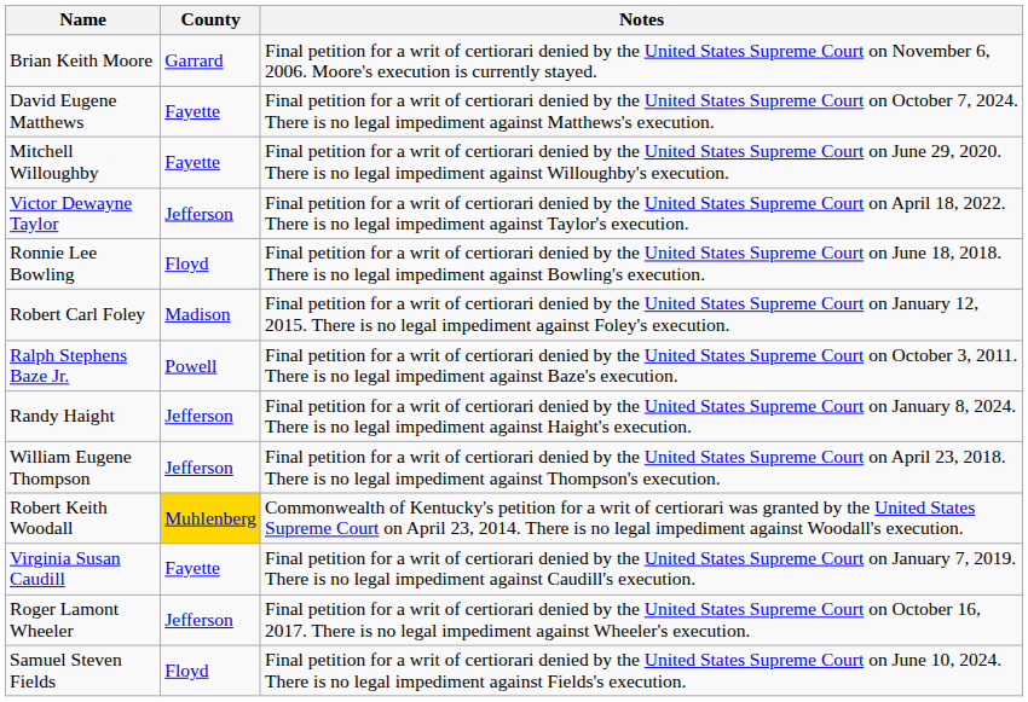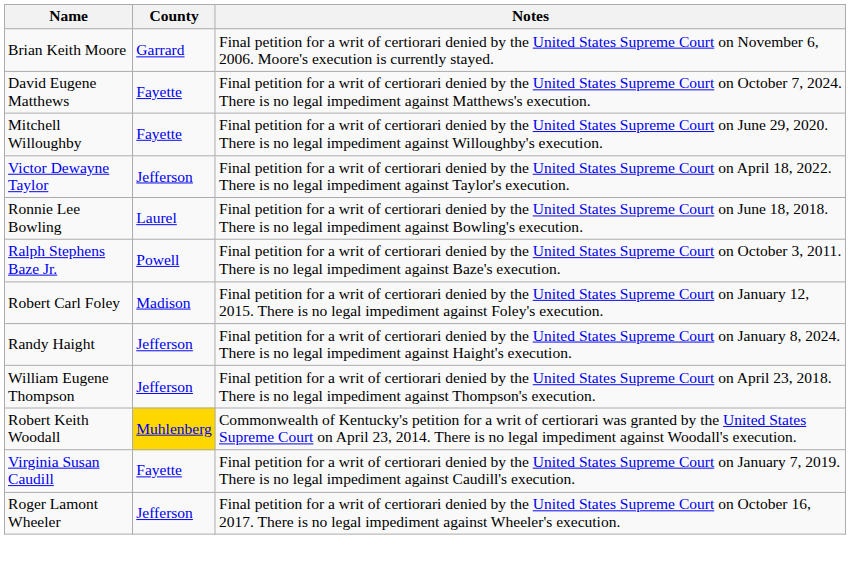 <table class="wikitable sortable">
 <tr>
 <th>Name</th>
 <th>County</th>
 <th>Notes</th>
 </tr>
 <tr>
 <td>Brian Keith Moore</td>
 <td><a href='#'>Garrard</a></td>
 <td>Final petition for a writ of certiorari denied by the <a href='#'>United States Supreme Court</a> on November 6, 2006. Moore's execution is currently stayed.</td>
 </tr>
 <tr>
 <td>David Eugene Matthews</td>
 <td><a href='#'>Fayette</a></td>
 <td>Final petition for a writ of certiorari denied by the <a href='#'>United States Supreme Court</a> on October 7, 2024. There is no legal impediment against Matthews's execution.</td>
 </tr>
 <tr>
 <td>Mitchell Willoughby</td>
 <td><a href='#'>Fayette</a></td>
 <td>Final petition for a writ of certiorari denied by the <a href='#'>United States Supreme Court</a> on June 29, 2020. There is no legal impediment against Willoughby's execution.</td>
 </tr>
 <tr>
 <td><a href='#'>Victor Dewayne Taylor</a></td>
 <td><a href='#'>Jefferson</a></td>
 <td>Final petition for a writ of certiorari denied by the <a href='#'>United States Supreme Court</a> on April 18, 2022. There is no legal impediment against Taylor's execution.</td>
 </tr>
 <tr>
 <td>Ronnie Lee Bowling</td>
-<td><a href='#'>Floyd</a></td>
+<td><a href='#'>Laurel</a></td>
 <td>Final petition for a writ of certiorari denied by the <a href='#'>United States Supreme Court</a> on June 18, 2018. There is no legal impediment against Bowling's execution.</td>
+</tr>
+<tr>
+<td><a href='#'>Ralph Stephens Baze Jr.</a></td>
+<td><a href='#'>Powell</a></td>
+<td>Final petition for a writ of certiorari denied by the <a href='#'>United States Supreme Court</a> on October 3, 2011. There is no legal impediment against Baze's execution.</td>
 </tr>
 <tr>
 <td>Robert Carl Foley</td>
 <td><a href='#'>Madison</a></td>
 <td>Final petition for a writ of certiorari denied by the <a href='#'>United States Supreme Court</a> on January 12, 2015. There is no legal impediment against Foley's execution.</td>
-</tr>
-<tr>
-<td><a href='#'>Ralph Stephens Baze Jr.</a></td>
-<td><a href='#'>Powell</a></td>
-<td>Final petition for a writ of certiorari denied by the <a href='#'>United States Supreme Court</a> on October 3, 2011. There is no legal impediment against Baze's execution.</td>
 </tr>
 <tr>
 <td>Randy Haight</td>
 <td><a href='#'>Jefferson</a></td>
 <td>Final petition for a writ of certiorari denied by the <a href='#'>United States Supreme Court</a> on January 8, 2024. There is no legal impediment against Haight's execution.</td>
 </tr>
 <tr>
 <td>William Eugene Thompson</td>
 <td><a href='#'>Jefferson</a></td>
 <td>Final petition for a writ of certiorari denied by the <a href='#'>United States Supreme Court</a> on April 23, 2018. There is no legal impediment against Thompson's execution.</td>
 </tr>
 <tr>
 <td>Robert Keith Woodall</td>
 <td style="background: gold;"><a href='#'>Muhlenberg</a></td>
 <td>Commonwealth of Kentucky's petition for a writ of certiorari was granted by the <a href='#'>United States Supreme Court</a> on April 23, 2014. There is no legal impediment against Woodall's execution.</td>
 </tr>
 <tr>
 <td><a href='#'>Virginia Susan Caudill</a></td>
 <td><a href='#'>Fayette</a></td>
 <td>Final petition for a writ of certiorari denied by the <a href='#'>United States Supreme Court</a> on January 7, 2019. There is no legal impediment against Caudill's execution.</td>
 </tr>
 <tr>
 <td>Roger Lamont Wheeler</td>
 <td><a href='#'>Jefferson</a></td>
 <td>Final petition for a writ of certiorari denied by the <a href='#'>United States Supreme Court</a> on October 16, 2017. There is no legal impediment against Wheeler's execution.</td>
 </tr>
-<tr>
-<td>Samuel Steven Fields</td>
-<td><a href='#'>Floyd</a></td>
-<td>Final petition for a writ of certiorari denied by the <a href='#'>United States Supreme Court</a> on June 10, 2024. There is no legal impediment against Fields's execution.</td>
-</tr>
 </table>
